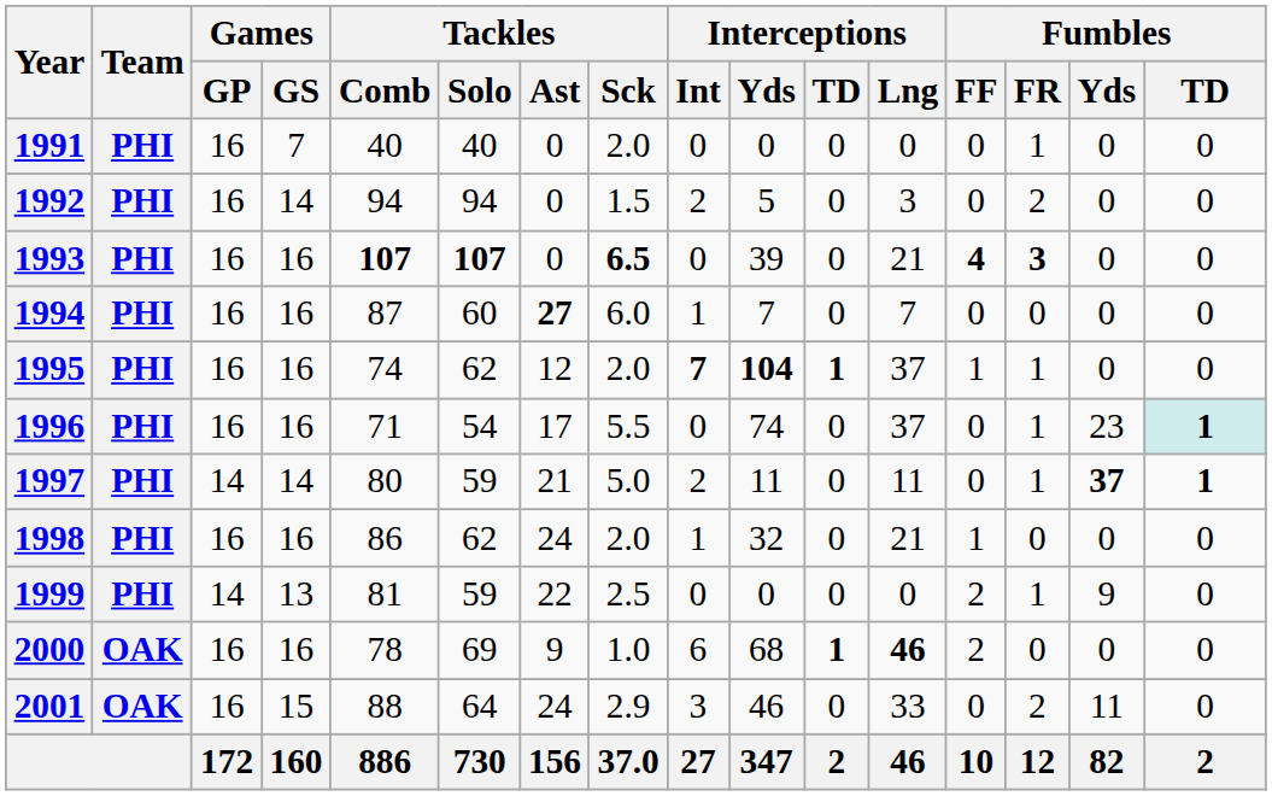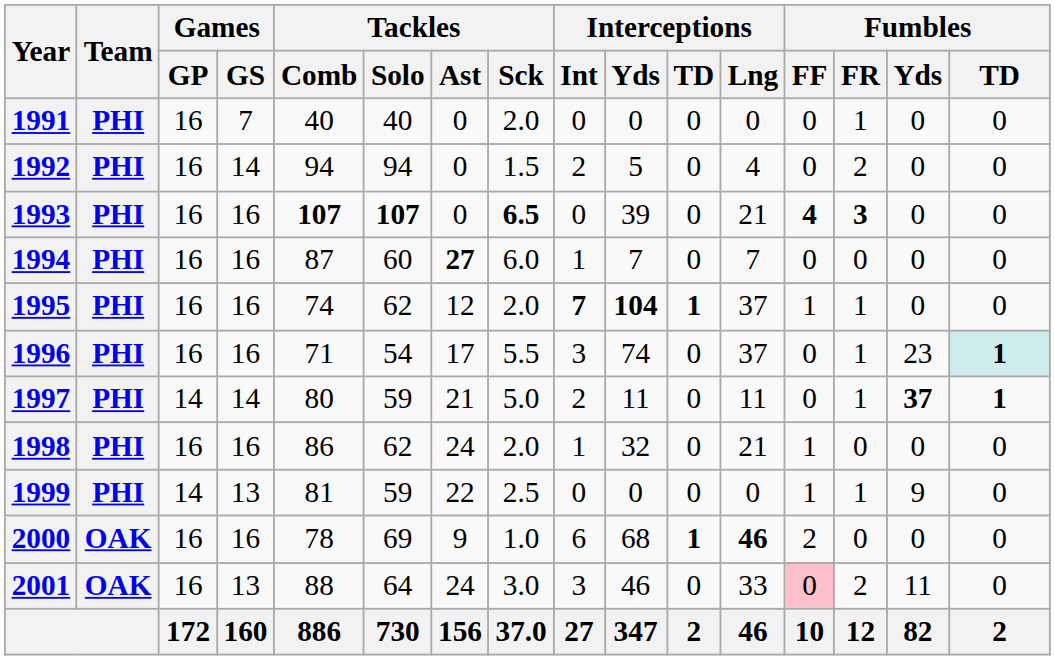 <table class="wikitable" style="text-align:center">
 <tr>
 <th rowspan="2">Year</th>
 <th rowspan="2">Team</th>
 <th colspan="2">Games</th>
 <th colspan="4">Tackles</th>
 <th colspan="4">Interceptions</th>
 <th colspan="4">Fumbles</th>
 </tr>
 <tr>
 <th>GP</th>
 <th>GS</th>
 <th>Comb</th>
 <th>Solo</th>
 <th>Ast</th>
 <th>Sck</th>
 <th>Int</th>
 <th>Yds</th>
 <th>TD</th>
 <th>Lng</th>
 <th>FF</th>
 <th>FR</th>
 <th>Yds</th>
 <th>TD</th>
 </tr>
 <tr>
 <th><a href='#'>1991</a></th>
 <th><a href='#'>PHI</a></th>
 <td>16</td>
 <td>7</td>
 <td>40</td>
 <td>40</td>
 <td>0</td>
 <td>2.0</td>
 <td>0</td>
 <td>0</td>
 <td>0</td>
 <td>0</td>
 <td>0</td>
 <td>1</td>
 <td>0</td>
 <td>0</td>
 </tr>
 <tr>
 <th><a href='#'>1992</a></th>
 <th><a href='#'>PHI</a></th>
 <td>16</td>
 <td>14</td>
 <td>94</td>
 <td>94</td>
 <td>0</td>
 <td>1.5</td>
 <td>2</td>
 <td>5</td>
 <td>0</td>
-<td>3</td>
+<td>4</td>
 <td>0</td>
 <td>2</td>
 <td>0</td>
 <td>0</td>
 </tr>
 <tr>
 <th><a href='#'>1993</a></th>
 <th><a href='#'>PHI</a></th>
 <td>16</td>
 <td>16</td>
 <td><strong>107</strong></td>
 <td><strong>107</strong></td>
 <td>0</td>
 <td><strong>6.5</strong></td>
 <td>0</td>
 <td>39</td>
 <td>0</td>
 <td>21</td>
 <td><strong>4</strong></td>
 <td><strong>3</strong></td>
 <td>0</td>
 <td>0</td>
 </tr>
 <tr>
 <th><a href='#'>1994</a></th>
 <th><a href='#'>PHI</a></th>
 <td>16</td>
 <td>16</td>
 <td>87</td>
 <td>60</td>
 <td><strong>27</strong></td>
 <td>6.0</td>
 <td>1</td>
 <td>7</td>
 <td>0</td>
 <td>7</td>
 <td>0</td>
 <td>0</td>
 <td>0</td>
 <td>0</td>
 </tr>
 <tr>
 <th><a href='#'>1995</a></th>
 <th><a href='#'>PHI</a></th>
 <td>16</td>
 <td>16</td>
 <td>74</td>
 <td>62</td>
 <td>12</td>
 <td>2.0</td>
 <td><strong>7</strong></td>
 <td><strong>104</strong></td>
 <td><strong>1</strong></td>
 <td>37</td>
 <td>1</td>
 <td>1</td>
 <td>0</td>
 <td>0</td>
 </tr>
 <tr>
 <th><a href='#'>1996</a></th>
 <th><a href='#'>PHI</a></th>
 <td>16</td>
 <td>16</td>
 <td>71</td>
 <td>54</td>
 <td>17</td>
 <td>5.5</td>
-<td>0</td>
+<td>3</td>
 <td>74</td>
 <td>0</td>
 <td>37</td>
 <td>0</td>
 <td>1</td>
 <td>23</td>
 <td style="background:#cfecec; width:3em;"><strong>1</strong></td>
 </tr>
 <tr>
 <th><a href='#'>1997</a></th>
 <th><a href='#'>PHI</a></th>
 <td>14</td>
 <td>14</td>
 <td>80</td>
 <td>59</td>
 <td>21</td>
 <td>5.0</td>
 <td>2</td>
 <td>11</td>
 <td>0</td>
 <td>11</td>
 <td>0</td>
 <td>1</td>
 <td><strong>37</strong></td>
 <td><strong>1</strong></td>
 </tr>
 <tr>
 <th><a href='#'>1998</a></th>
 <th><a href='#'>PHI</a></th>
 <td>16</td>
 <td>16</td>
 <td>86</td>
 <td>62</td>
 <td>24</td>
 <td>2.0</td>
 <td>1</td>
 <td>32</td>
 <td>0</td>
 <td>21</td>
 <td>1</td>
 <td>0</td>
 <td>0</td>
 <td>0</td>
 </tr>
 <tr>
 <th><a href='#'>1999</a></th>
 <th><a href='#'>PHI</a></th>
 <td>14</td>
 <td>13</td>
 <td>81</td>
 <td>59</td>
 <td>22</td>
 <td>2.5</td>
 <td>0</td>
 <td>0</td>
 <td>0</td>
 <td>0</td>
-<td>2</td>
+<td>1</td>
 <td>1</td>
 <td>9</td>
 <td>0</td>
 </tr>
 <tr>
 <th><a href='#'>2000</a></th>
 <th><a href='#'>OAK</a></th>
 <td>16</td>
 <td>16</td>
 <td>78</td>
 <td>69</td>
 <td>9</td>
 <td>1.0</td>
 <td>6</td>
 <td>68</td>
 <td><strong>1</strong></td>
 <td><strong>46</strong></td>
 <td>2</td>
 <td>0</td>
 <td>0</td>
 <td>0</td>
 </tr>
 <tr>
 <th><a href='#'>2001</a></th>
 <th><a href='#'>OAK</a></th>
 <td>16</td>
-<td>15</td>
+<td>13</td>
 <td>88</td>
 <td>64</td>
 <td>24</td>
-<td>2.9</td>
+<td>3.0</td>
 <td>3</td>
 <td>46</td>
 <td>0</td>
 <td>33</td>
-<td>0</td>
+<td style="background: pink;">0</td>
 <td>2</td>
 <td>11</td>
 <td>0</td>
 </tr>
 <tr>
 <th colspan="2"></th>
 <th>172</th>
 <th>160</th>
 <th>886</th>
 <th>730</th>
 <th>156</th>
 <th>37.0</th>
 <th>27</th>
 <th>347</th>
 <th>2</th>
 <th>46</th>
 <th>10</th>
 <th>12</th>
 <th>82</th>
 <th>2</th>
 </tr>
 </table>
